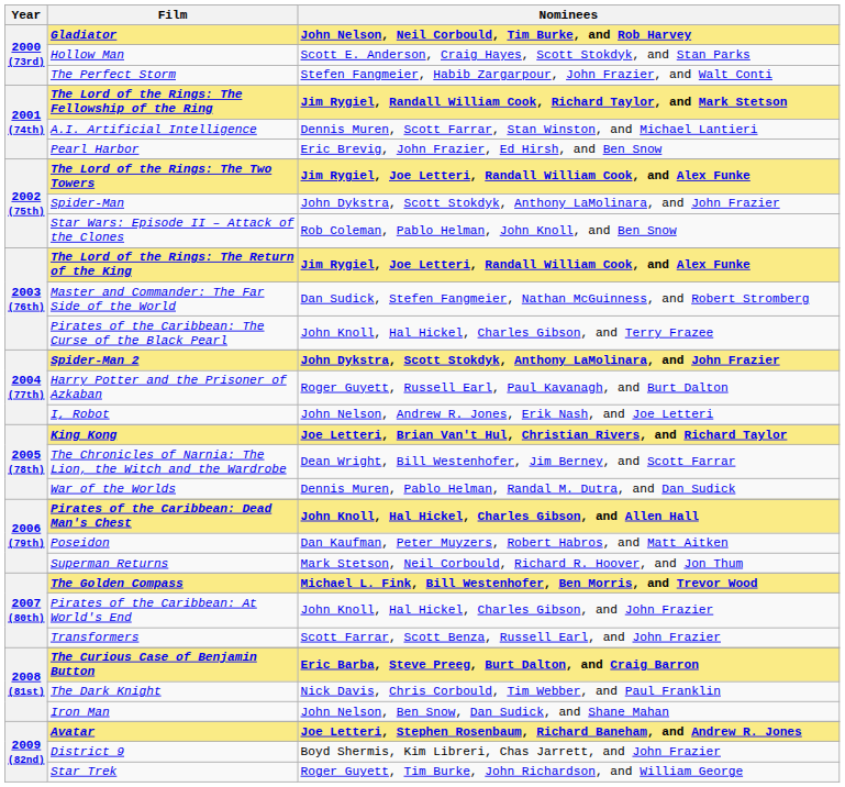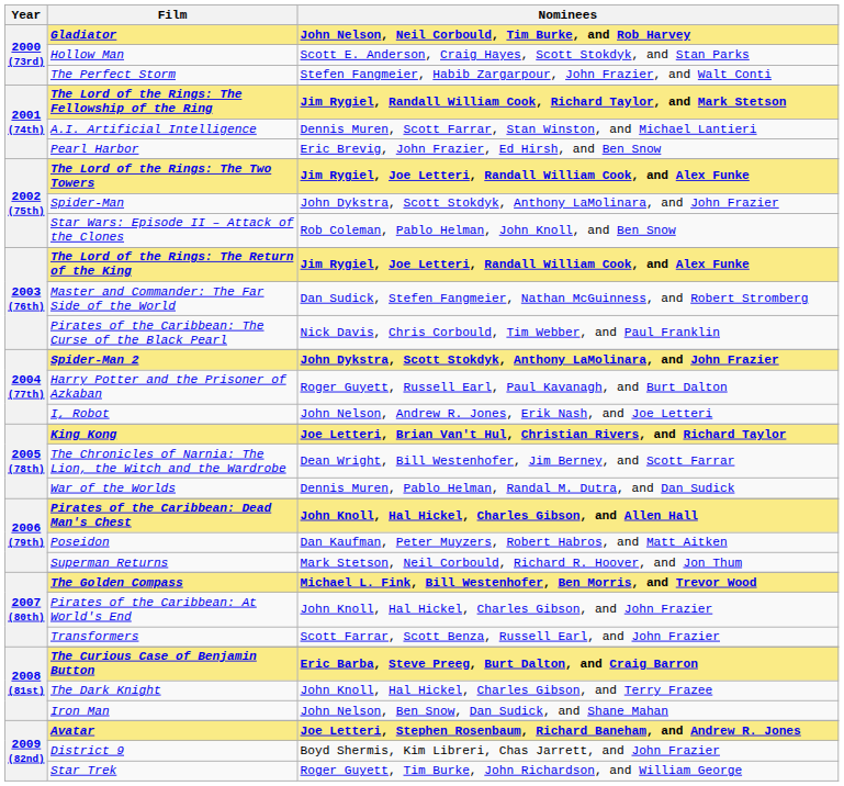 <table class="wikitable" style="width:100%">
 <tr bgcolor="#bebebe">
 <th width="5%">Year</th>
 <th width="30%">Film</th>
 <th width="65%">Nominees</th>
 </tr>
 <tr style="background:#FAEB86">
 <th rowspan="3"><a href='#'>2000</a><br><small><a href='#'>(73rd)</a></small></th>
 <td><strong><em><a href='#'>Gladiator</a></em></strong></td>
 <td><strong><a href='#'>John Nelson</a>, <a href='#'>Neil Corbould</a>, <a href='#'>Tim Burke</a>, and <a href='#'>Rob Harvey</a></strong></td>
 </tr>
 <tr>
 <td><em><a href='#'>Hollow Man</a></em></td>
 <td><a href='#'>Scott E. Anderson</a>, <a href='#'>Craig Hayes</a>, <a href='#'>Scott Stokdyk</a>, and <a href='#'>Stan Parks</a></td>
 </tr>
 <tr>
 <td><em><a href='#'>The Perfect Storm</a></em></td>
 <td><a href='#'>Stefen Fangmeier</a>, <a href='#'>Habib Zargarpour</a>, <a href='#'>John Frazier</a>, and <a href='#'>Walt Conti</a></td>
 </tr>
 <tr>
 <th rowspan="4" style="text-align:center"><a href='#'>2001</a><br><small><a href='#'>(74th)</a></small></th>
 </tr>
 <tr style="background:#FAEB86">
 <td><strong><em><a href='#'>The Lord of the Rings: The Fellowship of the Ring</a></em></strong></td>
 <td><strong><a href='#'>Jim Rygiel</a>, <a href='#'>Randall William Cook</a>, <a href='#'>Richard Taylor</a>, and <a href='#'>Mark Stetson</a></strong></td>
 </tr>
 <tr>
 <td><em><a href='#'>A.I. Artificial Intelligence</a></em></td>
 <td><a href='#'>Dennis Muren</a>, <a href='#'>Scott Farrar</a>, <a href='#'>Stan Winston</a>, and <a href='#'>Michael Lantieri</a></td>
 </tr>
 <tr>
 <td><em><a href='#'>Pearl Harbor</a></em></td>
 <td><a href='#'>Eric Brevig</a>, <a href='#'>John Frazier</a>, <a href='#'>Ed Hirsh</a>, and <a href='#'>Ben Snow</a></td>
 </tr>
 <tr>
 <th rowspan="4" style="text-align:center"><a href='#'>2002</a><br><small><a href='#'>(75th)</a></small></th>
 </tr>
 <tr style="background:#FAEB86">
 <td><strong><em><a href='#'>The Lord of the Rings: The Two Towers</a></em></strong></td>
 <td><strong><a href='#'>Jim Rygiel</a>, <a href='#'>Joe Letteri</a>, <a href='#'>Randall William Cook</a>, and <a href='#'>Alex Funke</a></strong></td>
 </tr>
 <tr>
 <td><em><a href='#'>Spider-Man</a></em></td>
 <td><a href='#'>John Dykstra</a>, <a href='#'>Scott Stokdyk</a>, <a href='#'>Anthony LaMolinara</a>, and <a href='#'>John Frazier</a></td>
 </tr>
 <tr>
 <td><em><a href='#'>Star Wars: Episode II – Attack of the Clones</a></em></td>
 <td><a href='#'>Rob Coleman</a>, <a href='#'>Pablo Helman</a>, <a href='#'>John Knoll</a>, and <a href='#'>Ben Snow</a></td>
 </tr>
 <tr>
 <th rowspan="4" style="text-align:center"><a href='#'>2003</a><br><small><a href='#'>(76th)</a></small></th>
 </tr>
 <tr style="background:#FAEB86">
 <td><strong><em><a href='#'>The Lord of the Rings: The Return of the King</a></em></strong></td>
 <td><strong><a href='#'>Jim Rygiel</a>, <a href='#'>Joe Letteri</a>, <a href='#'>Randall William Cook</a>, and <a href='#'>Alex Funke</a></strong></td>
 </tr>
 <tr>
 <td><em><a href='#'>Master and Commander: The Far Side of the World</a></em></td>
 <td><a href='#'>Dan Sudick</a>, <a href='#'>Stefen Fangmeier</a>, <a href='#'>Nathan McGuinness</a>, and <a href='#'>Robert Stromberg</a></td>
 </tr>
 <tr>
 <td><em><a href='#'>Pirates of the Caribbean: The Curse of the Black Pearl</a></em></td>
-<td><a href='#'>John Knoll</a>, <a href='#'>Hal Hickel</a>, <a href='#'>Charles Gibson</a>, and <a href='#'>Terry Frazee</a></td>
+<td><a href='#'>Nick Davis</a>, <a href='#'>Chris Corbould</a>, <a href='#'>Tim Webber</a>, and <a href='#'>Paul Franklin</a></td>
 </tr>
 <tr>
 <th rowspan="4" style="text-align:center"><a href='#'>2004</a><br><small><a href='#'>(77th)</a></small></th>
 </tr>
 <tr style="background:#FAEB86">
 <td><strong><em><a href='#'>Spider-Man 2</a></em></strong></td>
 <td><strong><a href='#'>John Dykstra</a>, <a href='#'>Scott Stokdyk</a>, <a href='#'>Anthony LaMolinara</a>, and <a href='#'>John Frazier</a></strong></td>
 </tr>
 <tr>
 <td><em><a href='#'>Harry Potter and the Prisoner of Azkaban</a></em></td>
 <td><a href='#'>Roger Guyett</a>, <a href='#'>Russell Earl</a>, <a href='#'>Paul Kavanagh</a>, and <a href='#'>Burt Dalton</a></td>
 </tr>
 <tr>
 <td><em><a href='#'>I, Robot</a></em></td>
 <td><a href='#'>John Nelson</a>, <a href='#'>Andrew R. Jones</a>, <a href='#'>Erik Nash</a>, and <a href='#'>Joe Letteri</a></td>
 </tr>
 <tr>
 <th rowspan="4" style="text-align:center"><a href='#'>2005</a><br><small><a href='#'>(78th)</a></small></th>
 </tr>
 <tr style="background:#FAEB86">
 <td><strong><em><a href='#'>King Kong</a></em></strong></td>
 <td><strong><a href='#'>Joe Letteri</a>, <a href='#'>Brian Van't Hul</a>, <a href='#'>Christian Rivers</a>, and <a href='#'>Richard Taylor</a></strong></td>
 </tr>
 <tr>
 <td><em><a href='#'>The Chronicles of Narnia: The Lion, the Witch and the Wardrobe</a></em></td>
 <td><a href='#'>Dean Wright</a>, <a href='#'>Bill Westenhofer</a>, <a href='#'>Jim Berney</a>, and <a href='#'>Scott Farrar</a></td>
 </tr>
 <tr>
 <td><em><a href='#'>War of the Worlds</a></em></td>
 <td><a href='#'>Dennis Muren</a>, <a href='#'>Pablo Helman</a>, <a href='#'>Randal M. Dutra</a>, and <a href='#'>Dan Sudick</a></td>
 </tr>
 <tr>
 <th rowspan="4" style="text-align:center"><a href='#'>2006</a><br><small><a href='#'>(79th)</a></small></th>
 </tr>
 <tr style="background:#FAEB86">
 <td><strong><em><a href='#'>Pirates of the Caribbean: Dead Man's Chest</a></em></strong></td>
 <td><strong><a href='#'>John Knoll</a>, <a href='#'>Hal Hickel</a>, <a href='#'>Charles Gibson</a>, and <a href='#'>Allen Hall</a></strong></td>
 </tr>
 <tr>
 <td><em><a href='#'>Poseidon</a></em></td>
 <td><a href='#'>Dan Kaufman</a>, <a href='#'>Peter Muyzers</a>, <a href='#'>Robert Habros</a>, and <a href='#'>Matt Aitken</a></td>
 </tr>
 <tr>
 <td><em><a href='#'>Superman Returns</a></em></td>
 <td><a href='#'>Mark Stetson</a>, <a href='#'>Neil Corbould</a>, <a href='#'>Richard R. Hoover</a>, and <a href='#'>Jon Thum</a></td>
 </tr>
 <tr>
 <th rowspan="4" style="text-align:center"><a href='#'>2007</a><br><small><a href='#'>(80th)</a></small></th>
 </tr>
 <tr style="background:#FAEB86">
 <td><strong><em><a href='#'>The Golden Compass</a></em></strong></td>
 <td><strong><a href='#'>Michael L. Fink</a>, <a href='#'>Bill Westenhofer</a>, <a href='#'>Ben Morris</a>, and <a href='#'>Trevor Wood</a></strong></td>
 </tr>
 <tr>
 <td><em><a href='#'>Pirates of the Caribbean: At World's End</a></em></td>
 <td><a href='#'>John Knoll</a>, <a href='#'>Hal Hickel</a>, <a href='#'>Charles Gibson</a>, and <a href='#'>John Frazier</a></td>
 </tr>
 <tr>
 <td><em><a href='#'>Transformers</a></em></td>
 <td><a href='#'>Scott Farrar</a>, <a href='#'>Scott Benza</a>, <a href='#'>Russell Earl</a>, and <a href='#'>John Frazier</a></td>
 </tr>
 <tr>
 <th rowspan="4" style="text-align:center"><a href='#'>2008</a><br><small><a href='#'>(81st)</a></small></th>
 </tr>
 <tr style="background:#FAEB86">
 <td><strong><em><a href='#'>The Curious Case of Benjamin Button</a></em></strong></td>
 <td><strong><a href='#'>Eric Barba</a>, <a href='#'>Steve Preeg</a>, <a href='#'>Burt Dalton</a>, and <a href='#'>Craig Barron</a></strong></td>
 </tr>
 <tr>
 <td><em><a href='#'>The Dark Knight</a></em></td>
-<td><a href='#'>Nick Davis</a>, <a href='#'>Chris Corbould</a>, <a href='#'>Tim Webber</a>, and <a href='#'>Paul Franklin</a></td>
+<td><a href='#'>John Knoll</a>, <a href='#'>Hal Hickel</a>, <a href='#'>Charles Gibson</a>, and <a href='#'>Terry Frazee</a></td>
 </tr>
 <tr>
 <td><em><a href='#'>Iron Man</a></em></td>
 <td><a href='#'>John Nelson</a>, <a href='#'>Ben Snow</a>, <a href='#'>Dan Sudick</a>, and <a href='#'>Shane Mahan</a></td>
 </tr>
 <tr>
 <th rowspan="4" style="text-align:center"><a href='#'>2009</a><br><small><a href='#'>(82nd)</a></small></th>
 </tr>
 <tr style="background:#FAEB86">
 <td><strong><em><a href='#'>Avatar</a></em></strong></td>
 <td><strong><a href='#'>Joe Letteri</a>, <a href='#'>Stephen Rosenbaum</a>, <a href='#'>Richard Baneham</a>, and <a href='#'>Andrew R. Jones</a></strong></td>
 </tr>
 <tr>
 <td><em><a href='#'>District 9</a></em></td>
 <td>Boyd Shermis, Kim Libreri, Chas Jarrett, and <a href='#'>John Frazier</a></td>
 </tr>
 <tr>
 <td><em><a href='#'>Star Trek</a></em></td>
 <td><a href='#'>Roger Guyett</a>, <a href='#'>Tim Burke</a>, <a href='#'>John Richardson</a>, and <a href='#'>William George</a></td>
 </tr>
 </table>
